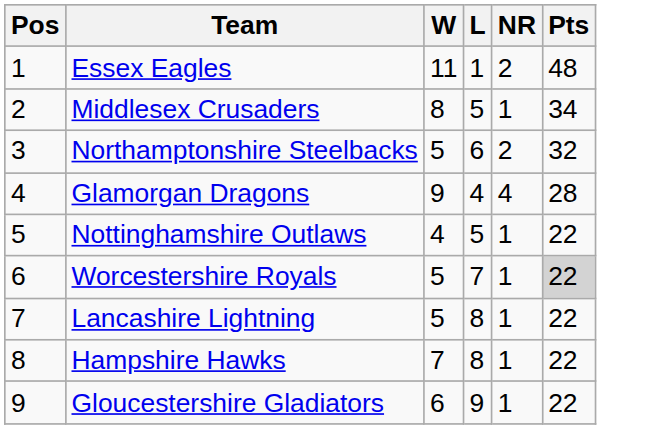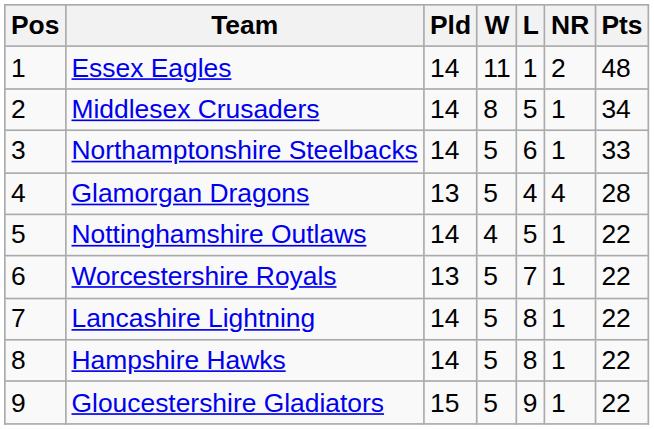 <table class="wikitable">
 <tr>
 <th>Pos</th>
 <th>Team</th>
+<th>Pld</th>
 <th>W</th>
 <th>L</th>
 <th>NR</th>
 <th>Pts</th>
 </tr>
 <tr>
 <td>1</td>
 <td><a href='#'>Essex Eagles</a></td>
+<td>14</td>
 <td>11</td>
 <td>1</td>
 <td>2</td>
 <td>48</td>
 </tr>
 <tr>
 <td>2</td>
 <td><a href='#'>Middlesex Crusaders</a></td>
+<td>14</td>
 <td>8</td>
 <td>5</td>
 <td>1</td>
 <td>34</td>
 </tr>
 <tr>
 <td>3</td>
 <td><a href='#'>Northamptonshire Steelbacks</a></td>
+<td>14</td>
 <td>5</td>
 <td>6</td>
-<td>2</td>
-<td>32</td>
+<td>1</td>
+<td>33</td>
 </tr>
 <tr>
 <td>4</td>
 <td><a href='#'>Glamorgan Dragons</a></td>
-<td>9</td>
+<td>13</td>
+<td>5</td>
 <td>4</td>
 <td>4</td>
 <td>28</td>
 </tr>
 <tr>
 <td>5</td>
 <td><a href='#'>Nottinghamshire Outlaws</a></td>
+<td>14</td>
 <td>4</td>
 <td>5</td>
 <td>1</td>
 <td>22</td>
 </tr>
 <tr>
 <td>6</td>
 <td><a href='#'>Worcestershire Royals</a></td>
+<td>13</td>
 <td>5</td>
 <td>7</td>
 <td>1</td>
-<td style="background: lightgrey;">22</td>
+<td>22</td>
 </tr>
 <tr>
 <td>7</td>
 <td><a href='#'>Lancashire Lightning</a></td>
+<td>14</td>
 <td>5</td>
 <td>8</td>
 <td>1</td>
 <td>22</td>
 </tr>
 <tr>
 <td>8</td>
 <td><a href='#'>Hampshire Hawks</a></td>
-<td>7</td>
+<td>14</td>
+<td>5</td>
 <td>8</td>
 <td>1</td>
 <td>22</td>
 </tr>
 <tr>
 <td>9</td>
 <td><a href='#'>Gloucestershire Gladiators</a></td>
-<td>6</td>
+<td>15</td>
+<td>5</td>
 <td>9</td>
 <td>1</td>
 <td>22</td>
 </tr>
 </table>
